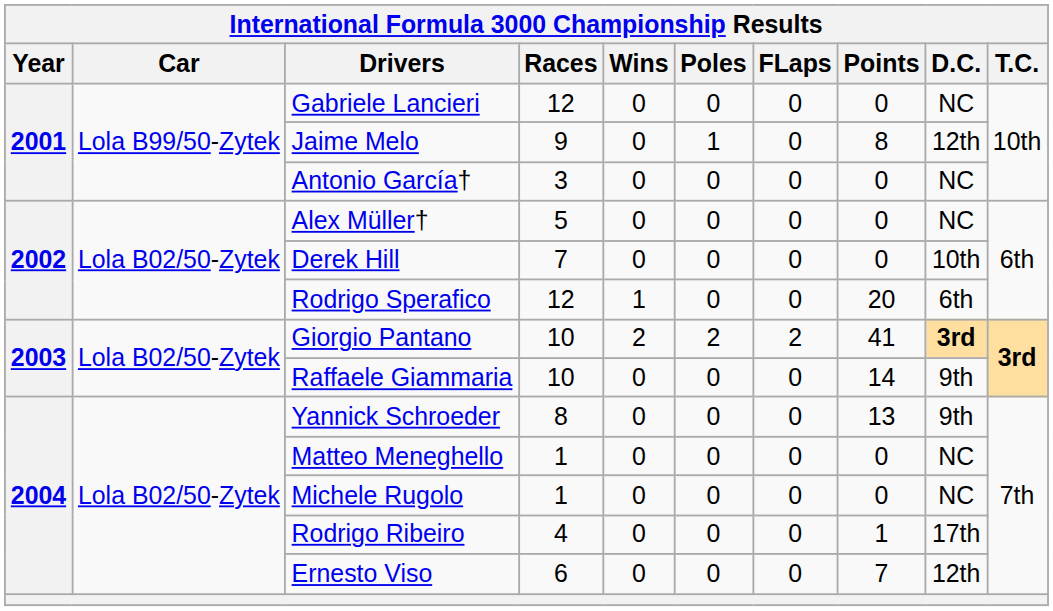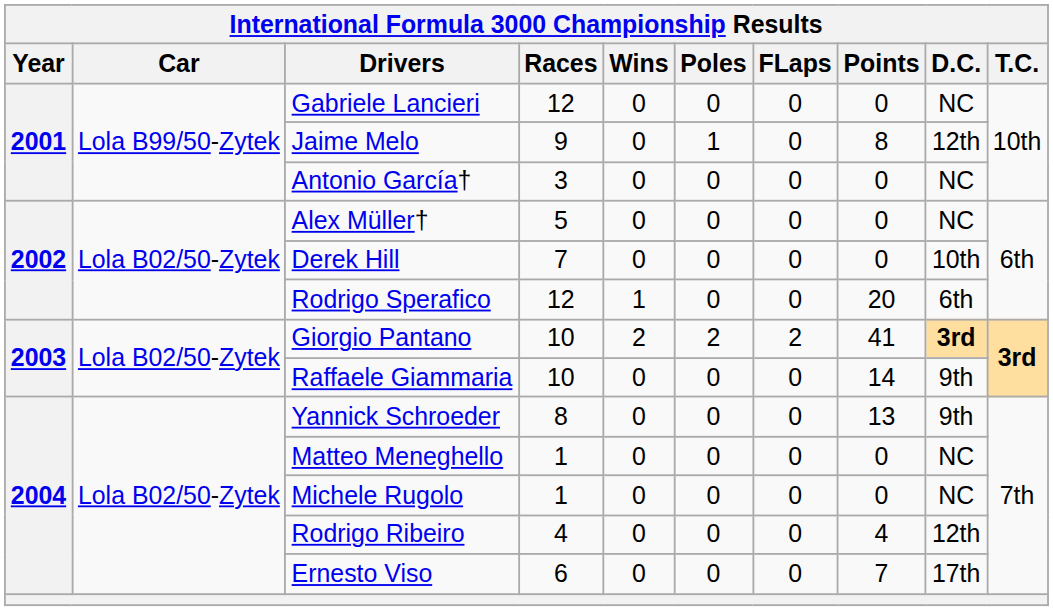 <table class="wikitable" style="font-size: 85%; text-align:center;">
 <tr>
 <th colspan=10><a href='#'>International Formula 3000 Championship</a> Results</th>
 </tr>
 <tr>
 <th>Year</th>
 <th>Car</th>
 <th>Drivers</th>
 <th>Races</th>
 <th>Wins</th>
 <th>Poles</th>
 <th>FLaps</th>
 <th>Points</th>
 <th>D.C.</th>
 <th>T.C.</th>
 </tr>
 <tr>
 <th rowspan=3><a href='#'>2001</a></th>
 <td rowspan=3><a href='#'>Lola B99/50</a>-<a href='#'>Zytek</a></td>
 <td align="left"> <a href='#'>Gabriele Lancieri</a></td>
 <td>12</td>
 <td>0</td>
 <td>0</td>
 <td>0</td>
 <td>0</td>
 <td>NC</td>
 <td rowspan=3>10th</td>
 </tr>
 <tr>
 <td align="left"> <a href='#'>Jaime Melo</a></td>
 <td>9</td>
 <td>0</td>
 <td>1</td>
 <td>0</td>
 <td>8</td>
 <td>12th</td>
 </tr>
 <tr>
 <td align="left"> <a href='#'>Antonio García</a>†</td>
 <td>3</td>
 <td>0</td>
 <td>0</td>
 <td>0</td>
 <td>0</td>
 <td>NC</td>
 </tr>
 <tr>
 <th rowspan=3><a href='#'>2002</a></th>
 <td rowspan=3><a href='#'>Lola B02/50</a>-<a href='#'>Zytek</a></td>
 <td align="left"> <a href='#'>Alex Müller</a>†</td>
 <td>5</td>
 <td>0</td>
 <td>0</td>
 <td>0</td>
 <td>0</td>
 <td>NC</td>
 <td rowspan=3>6th</td>
 </tr>
 <tr>
 <td align="left"> <a href='#'>Derek Hill</a></td>
 <td>7</td>
 <td>0</td>
 <td>0</td>
 <td>0</td>
 <td>0</td>
 <td>10th</td>
 </tr>
 <tr>
 <td align="left"> <a href='#'>Rodrigo Sperafico</a></td>
 <td>12</td>
 <td>1</td>
 <td>0</td>
 <td>0</td>
 <td>20</td>
 <td>6th</td>
 </tr>
 <tr>
 <th rowspan=2><a href='#'>2003</a></th>
 <td rowspan=2><a href='#'>Lola B02/50</a>-<a href='#'>Zytek</a></td>
 <td align="left"> <a href='#'>Giorgio Pantano</a></td>
 <td>10</td>
 <td>2</td>
 <td>2</td>
 <td>2</td>
 <td>41</td>
 <th style="background:#FFDF9F;">3rd</th>
 <th rowspan="2" style="background:#FFDF9F;">3rd</th>
 </tr>
 <tr>
 <td align="left"> <a href='#'>Raffaele Giammaria</a></td>
 <td>10</td>
 <td>0</td>
 <td>0</td>
 <td>0</td>
 <td>14</td>
 <td>9th</td>
 </tr>
 <tr>
 <th rowspan=5><a href='#'>2004</a></th>
 <td rowspan=5><a href='#'>Lola B02/50</a>-<a href='#'>Zytek</a></td>
 <td align="left"> <a href='#'>Yannick Schroeder</a></td>
 <td>8</td>
 <td>0</td>
 <td>0</td>
 <td>0</td>
 <td>13</td>
 <td>9th</td>
 <td rowspan=5>7th</td>
 </tr>
 <tr>
 <td align="left"> <a href='#'>Matteo Meneghello</a></td>
 <td>1</td>
 <td>0</td>
 <td>0</td>
 <td>0</td>
 <td>0</td>
 <td>NC</td>
 </tr>
 <tr>
 <td align="left"> <a href='#'>Michele Rugolo</a></td>
 <td>1</td>
 <td>0</td>
 <td>0</td>
 <td>0</td>
 <td>0</td>
 <td>NC</td>
 </tr>
 <tr>
 <td align="left"> <a href='#'>Rodrigo Ribeiro</a></td>
 <td>4</td>
 <td>0</td>
 <td>0</td>
 <td>0</td>
-<td>1</td>
-<td>17th</td>
+<td>4</td>
+<td>12th</td>
 </tr>
 <tr>
 <td align="left"> <a href='#'>Ernesto Viso</a></td>
 <td>6</td>
 <td>0</td>
 <td>0</td>
 <td>0</td>
 <td>7</td>
-<td>12th</td>
+<td>17th</td>
 </tr>
 <tr>
 <th colspan="10"></th>
 </tr>
 </table>
